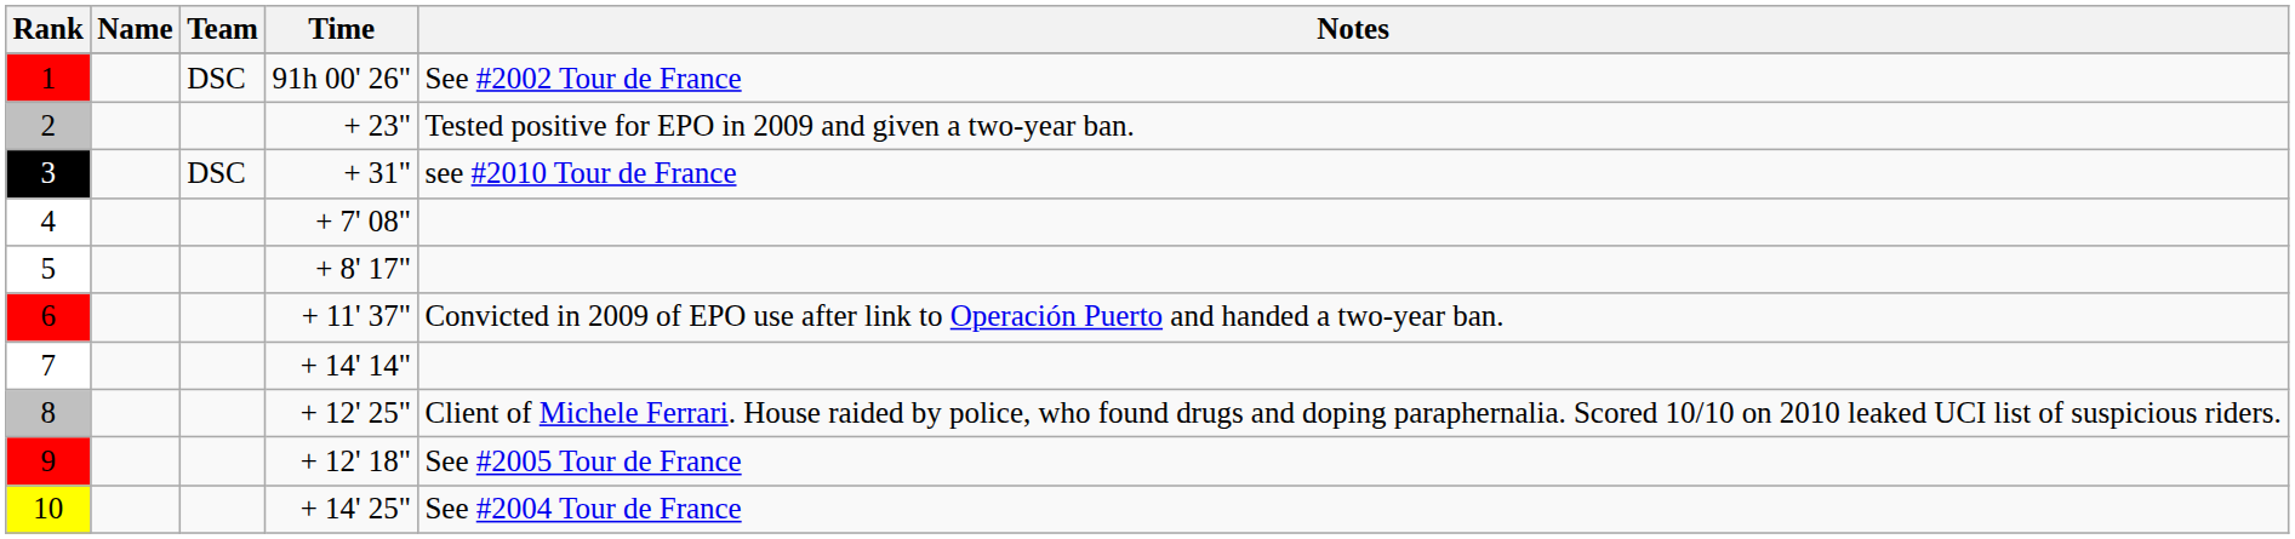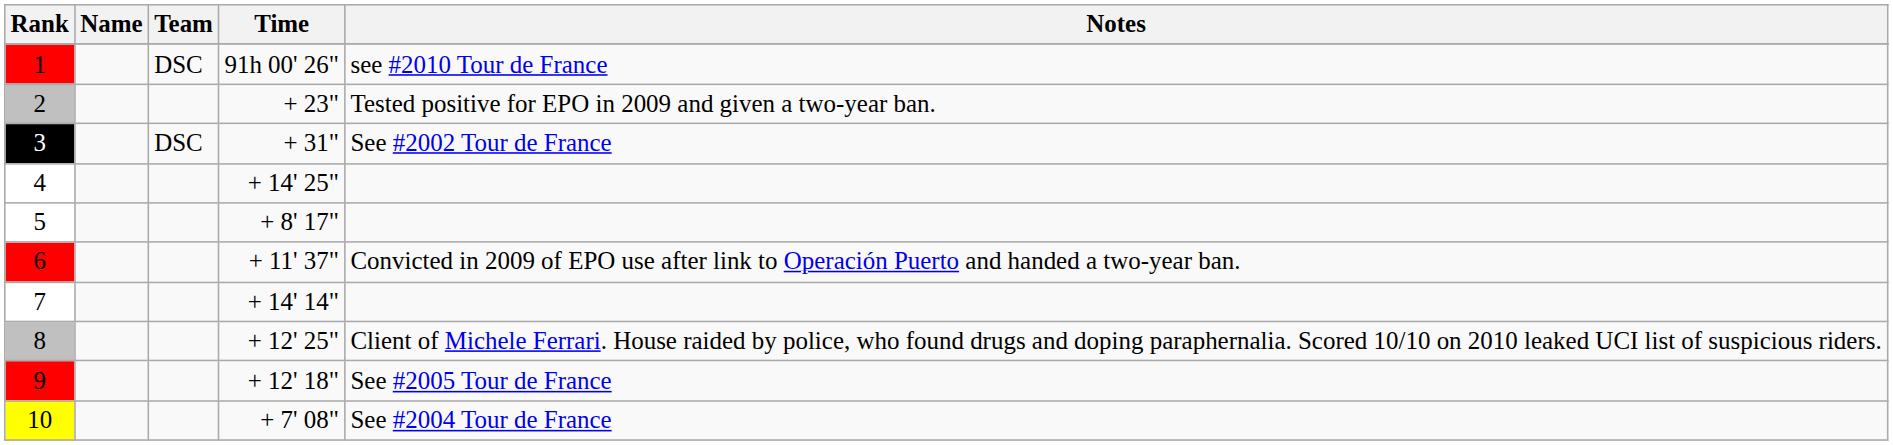 <table class="wikitable" style="margin-bottom:0;">
 <tr>
 <th>Rank</th>
 <th>Name</th>
 <th>Team</th>
 <th>Time</th>
 <th>Notes</th>
 </tr>
 <tr>
 </tr>
 <tr>
 <td style="text-align:center;background:red">1</td>
 <td nowrap></td>
 <td>DSC</td>
 <td align=right nowrap>91h 00' 26"</td>
-<td>See <a href='#'>#2002 Tour de France</a></td>
+<td>see <a href='#'>#2010 Tour de France</a></td>
 </tr>
 <tr>
 <td style="text-align:center;background:silver;">2</td>
 <td nowrap></td>
 <td></td>
 <td align=right>+ 23"</td>
 <td>Tested positive for EPO in 2009 and given a two-year ban.</td>
 </tr>
 <tr>
 <td style="text-align:center;background:black;color:white">3</td>
 <td nowrap></td>
 <td>DSC</td>
 <td align=right>+ 31"</td>
-<td>see <a href='#'>#2010 Tour de France</a></td>
+<td>See <a href='#'>#2002 Tour de France</a></td>
 </tr>
 <tr>
 <td style="text-align:center;background:white">4</td>
 <td nowrap></td>
 <td></td>
-<td align=right>+ 7' 08"</td>
+<td align=right>+ 14' 25"</td>
 <td></td>
 </tr>
 <tr>
 <td style="text-align:center;background:white">5</td>
 <td nowrap></td>
 <td></td>
 <td align=right>+ 8' 17"</td>
 <td></td>
 </tr>
 <tr>
 <td style="text-align:center;background:red">6</td>
 <td nowrap></td>
 <td></td>
 <td align=right>+ 11' 37"</td>
 <td>Convicted in 2009 of EPO use after link to <a href='#'>Operación Puerto</a> and handed a two-year ban.</td>
 </tr>
 <tr>
 <td style="text-align:center;background:white">7</td>
 <td nowrap></td>
 <td></td>
 <td align=right>+ 14' 14"</td>
 <td></td>
 </tr>
 <tr>
 <td style="text-align:center;background:silver;">8</td>
 <td nowrap></td>
 <td></td>
 <td align=right>+ 12' 25"</td>
 <td>Client of <a href='#'>Michele Ferrari</a>. House raided by police, who found drugs and doping paraphernalia. Scored 10/10 on 2010 leaked UCI list of suspicious riders.</td>
 </tr>
 <tr>
 <td style="text-align:center;background:red">9</td>
 <td nowrap></td>
 <td></td>
 <td align=right>+ 12' 18"</td>
 <td>See <a href='#'>#2005 Tour de France</a></td>
 </tr>
 <tr>
 <td style="text-align:center;background:yellow;">10</td>
 <td nowrap></td>
 <td></td>
-<td align=right>+ 14' 25"</td>
+<td align=right>+ 7' 08"</td>
 <td>See <a href='#'>#2004 Tour de France</a></td>
 </tr>
 </table>
